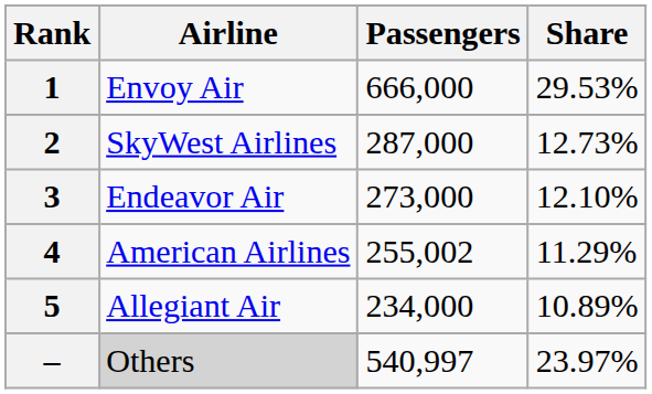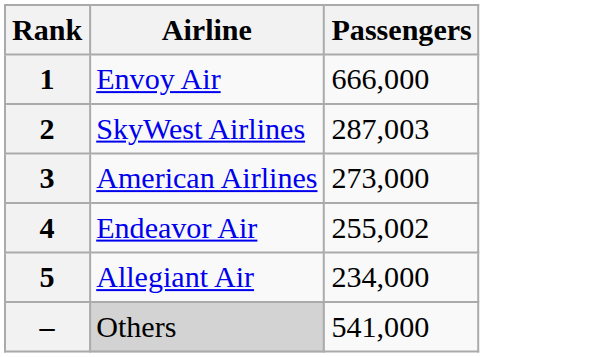 <table class="wikitable sortable" style="font-size: 95%">
 <tr>
 <th>Rank</th>
 <th>Airline</th>
 <th>Passengers</th>
-<th>Share</th>
 </tr>
 <tr>
 <th scope="row">1</th>
 <td style="text-align:left;"><a href='#'>Envoy Air</a></td>
 <td>666,000</td>
-<td>29.53%</td>
 </tr>
 <tr>
 <th scope="row">2</th>
 <td><a href='#'>SkyWest Airlines</a></td>
-<td>287,000</td>
-<td>12.73%</td>
+<td>287,003</td>
 </tr>
 <tr>
 <th scope="row">3</th>
-<td><a href='#'>Endeavor Air</a></td>
+<td><a href='#'>American Airlines</a></td>
 <td>273,000</td>
-<td>12.10%</td>
 </tr>
 <tr>
 <th scope="row">4</th>
-<td><a href='#'>American Airlines</a></td>
+<td><a href='#'>Endeavor Air</a></td>
 <td>255,002</td>
-<td>11.29%</td>
 </tr>
 <tr>
 <th scope="row">5</th>
 <td><a href='#'>Allegiant Air</a></td>
 <td>234,000</td>
-<td>10.89%</td>
 </tr>
 <tr>
 <th scope="row">–</th>
 <td style="background: lightgrey;">Others</td>
-<td>540,997</td>
-<td>23.97%</td>
+<td>541,000</td>
 </tr>
 </table>
